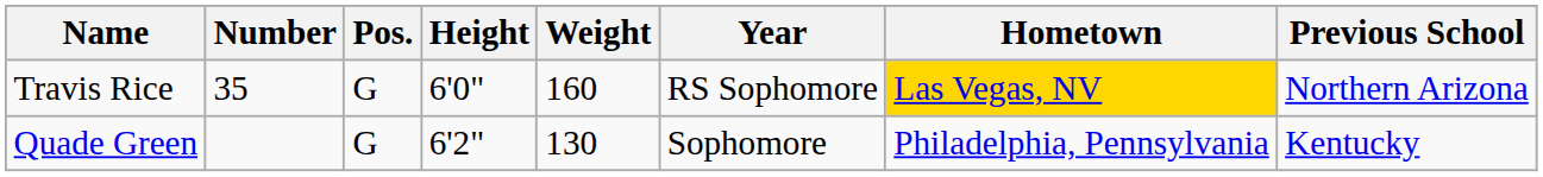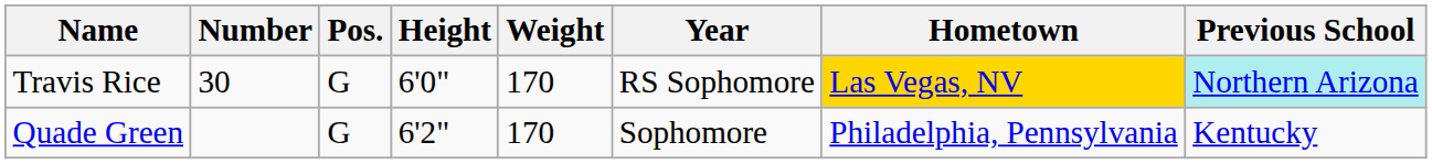 <table class="wikitable sortable" border="1">
 <tr>
 <th>Name</th>
 <th>Number</th>
 <th>Pos.</th>
 <th>Height</th>
 <th>Weight</th>
 <th>Year</th>
 <th>Hometown</th>
 <th class="unsortable">Previous School</th>
 </tr>
 <tr>
 <td>Travis Rice</td>
-<td>35</td>
+<td>30</td>
 <td>G</td>
 <td>6'0"</td>
-<td>160</td>
+<td>170</td>
 <td>RS Sophomore</td>
 <td style="background: gold;"><a href='#'>Las Vegas, NV</a></td>
-<td><a href='#'>Northern Arizona</a></td>
+<td style="background: paleturquoise;"><a href='#'>Northern Arizona</a></td>
 </tr>
 <tr>
 <td><a href='#'>Quade Green</a></td>
 <td></td>
 <td>G</td>
 <td>6'2"</td>
-<td>130</td>
+<td>170</td>
 <td>Sophomore</td>
 <td><a href='#'>Philadelphia, Pennsylvania</a></td>
 <td><a href='#'>Kentucky</a></td>
 </tr>
 </table>
